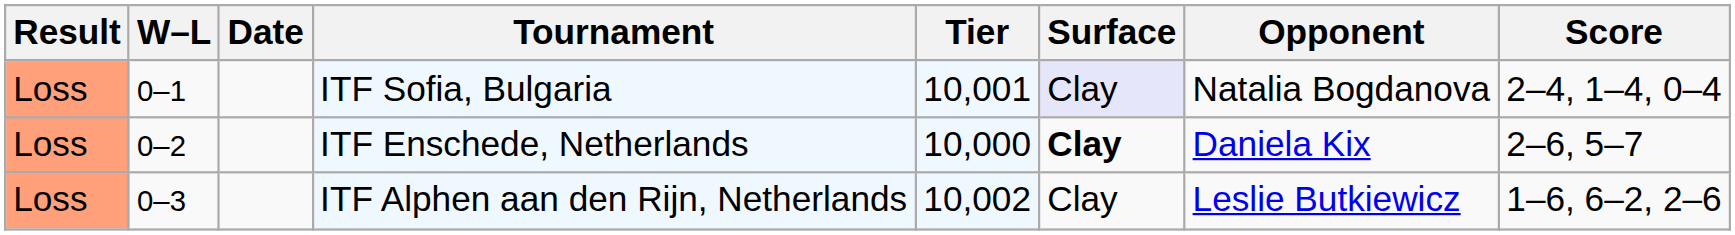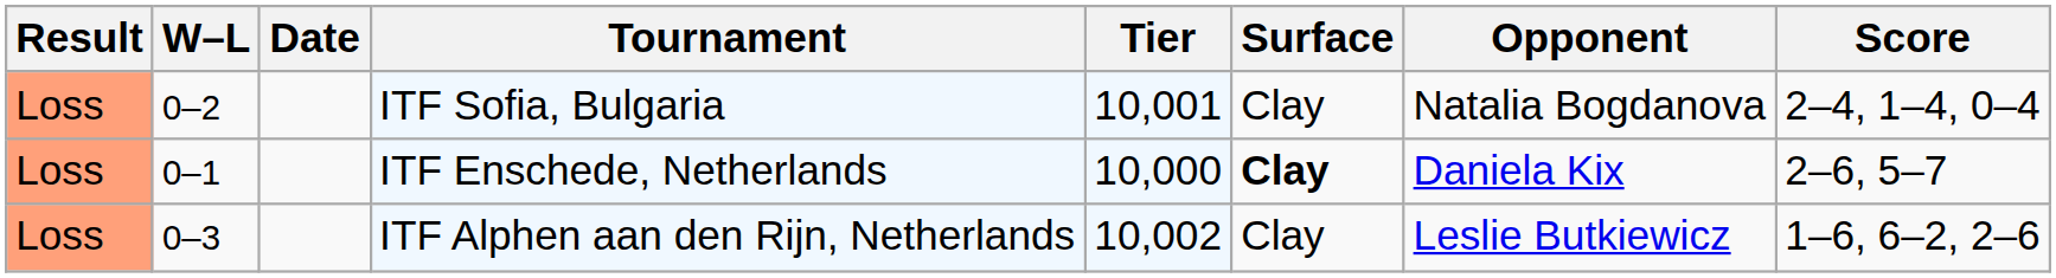 <table class="sortable wikitable">
 <tr>
 <th>Result</th>
 <th class="unsortable">W–L</th>
 <th>Date</th>
 <th>Tournament</th>
 <th>Tier</th>
 <th>Surface</th>
 <th>Opponent</th>
 <th class="unsortable">Score</th>
 </tr>
 <tr>
 <td style="background:#ffa07a;">Loss</td>
-<td><small>0–1</small></td>
+<td><small>0–2</small></td>
 <td></td>
 <td style="background:#f0f8ff;">ITF Sofia, Bulgaria</td>
 <td style="background:#f0f8ff;">10,001</td>
-<td style="background: lavender;">Clay</td>
+<td>Clay</td>
 <td> Natalia Bogdanova</td>
 <td>2–4, 1–4, 0–4</td>
 </tr>
 <tr>
 <td style="background:#ffa07a;">Loss</td>
-<td><small>0–2</small></td>
+<td><small>0–1</small></td>
 <td></td>
 <td style="background:#f0f8ff;">ITF Enschede, Netherlands</td>
 <td style="background:#f0f8ff;">10,000</td>
 <td><strong>Clay</strong></td>
 <td> <a href='#'>Daniela Kix</a></td>
 <td>2–6, 5–7</td>
 </tr>
 <tr>
 <td style="background:#ffa07a;">Loss</td>
 <td><small>0–3</small></td>
 <td></td>
 <td style="background:#f0f8ff;">ITF Alphen aan den Rijn, Netherlands</td>
 <td style="background:#f0f8ff;">10,002</td>
 <td>Clay</td>
 <td> <a href='#'>Leslie Butkiewicz</a></td>
 <td>1–6, 6–2, 2–6</td>
 </tr>
 </table>
